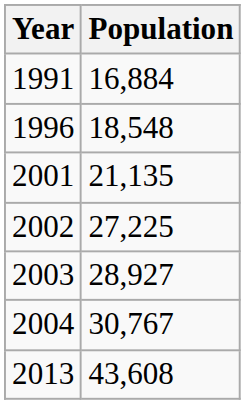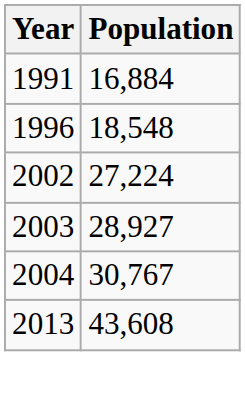 <table class="wikitable">
 <tr>
 <th>Year</th>
 <th>Population</th>
 </tr>
 <tr>
 <td>1991</td>
 <td>16,884</td>
 </tr>
 <tr>
 <td>1996</td>
 <td>18,548</td>
 </tr>
 <tr>
-<td>2001</td>
-<td>21,135</td>
-</tr>
-<tr>
 <td>2002</td>
-<td>27,225</td>
+<td>27,224</td>
 </tr>
 <tr>
 <td>2003</td>
 <td>28,927</td>
 </tr>
 <tr>
 <td>2004</td>
 <td>30,767</td>
 </tr>
 <tr>
 <td>2013</td>
 <td>43,608</td>
 </tr>
 </table>
